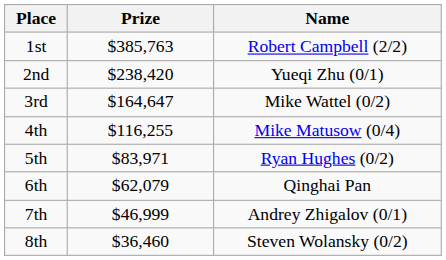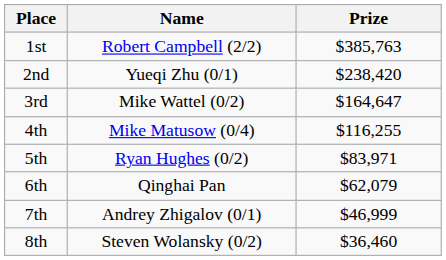 <table class="wikitable">
 <tr>
 <th width="50">Place</th>
+<th width="200">Name</th>
 <th width="125">Prize</th>
-<th width="200">Name</th>
 </tr>
 <tr>
 <td align = "center">1st</td>
+<td align = "center"><a href='#'>Robert Campbell</a> (2/2)</td>
 <td align = "center">$385,763</td>
-<td align = "center"><a href='#'>Robert Campbell</a> (2/2)</td>
 </tr>
 <tr>
 <td align = "center">2nd</td>
+<td align = "center">Yueqi Zhu (0/1)</td>
 <td align = "center">$238,420</td>
-<td align = "center">Yueqi Zhu (0/1)</td>
 </tr>
 <tr>
 <td align = "center">3rd</td>
+<td align = "center">Mike Wattel (0/2)</td>
 <td align = "center">$164,647</td>
-<td align = "center">Mike Wattel (0/2)</td>
 </tr>
 <tr>
 <td align = "center">4th</td>
+<td align = "center"><a href='#'>Mike Matusow</a> (0/4)</td>
 <td align = "center">$116,255</td>
-<td align = "center"><a href='#'>Mike Matusow</a> (0/4)</td>
 </tr>
 <tr>
 <td align = "center">5th</td>
+<td align = "center"><a href='#'>Ryan Hughes</a> (0/2)</td>
 <td align = "center">$83,971</td>
-<td align = "center"><a href='#'>Ryan Hughes</a> (0/2)</td>
 </tr>
 <tr>
 <td align = "center">6th</td>
+<td align = "center">Qinghai Pan</td>
 <td align = "center">$62,079</td>
-<td align = "center">Qinghai Pan</td>
 </tr>
 <tr>
 <td align = "center">7th</td>
+<td align = "center">Andrey Zhigalov (0/1)</td>
 <td align = "center">$46,999</td>
-<td align = "center">Andrey Zhigalov (0/1)</td>
 </tr>
 <tr>
 <td align = "center">8th</td>
+<td align = "center">Steven Wolansky (0/2)</td>
 <td align = "center">$36,460</td>
-<td align = "center">Steven Wolansky (0/2)</td>
 </tr>
 </table>
